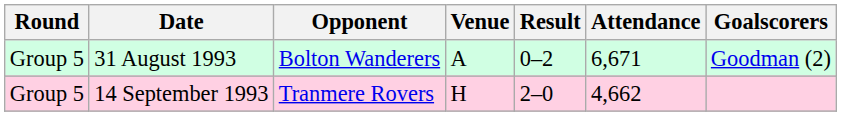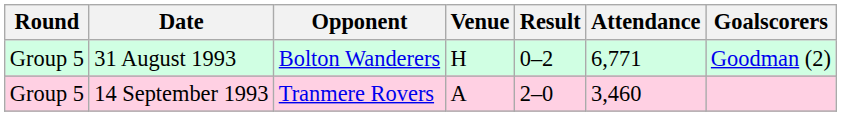 <table class="wikitable">
 <tr>
 <th>Round</th>
 <th>Date</th>
 <th>Opponent</th>
 <th>Venue</th>
 <th>Result</th>
 <th>Attendance</th>
 <th>Goalscorers</th>
 </tr>
 <tr style="background:#d0ffe3;">
 <td>Group 5</td>
 <td>31 August 1993</td>
 <td><a href='#'>Bolton Wanderers</a></td>
-<td>A</td>
+<td>H</td>
 <td>0–2</td>
-<td>6,671</td>
+<td>6,771</td>
 <td><a href='#'>Goodman</a> (2)</td>
 </tr>
 <tr style="background:#ffd0e3;">
 <td>Group 5</td>
 <td>14 September 1993</td>
 <td><a href='#'>Tranmere Rovers</a></td>
-<td>H</td>
+<td>A</td>
 <td>2–0</td>
-<td>4,662</td>
+<td>3,460</td>
 <td></td>
 </tr>
 </table>
